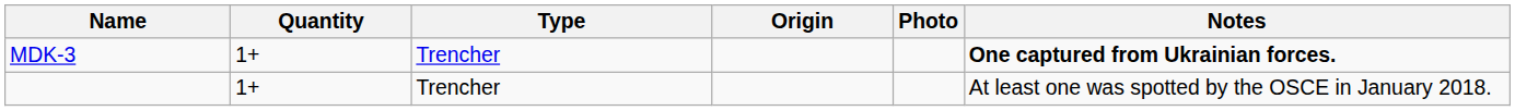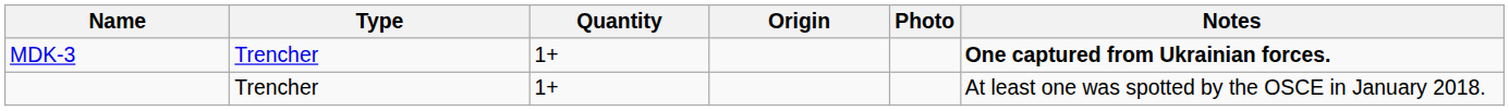 <table class="wikitable" style="width:90%;">
 <tr>
 <th style="width:15%;">Name</th>
+<th style="width:20%;">Type</th>
 <th style="width:12%;">Quantity</th>
-<th style="width:20%;">Type</th>
 <th style="width:12%;">Origin</th>
 <th>Photo</th>
 <th>Notes</th>
 </tr>
 <tr>
 <td><a href='#'>MDK-3</a></td>
+<td><a href='#'>Trencher</a></td>
 <td>1+</td>
-<td><a href='#'>Trencher</a></td>
 <td></td>
 <td></td>
 <td><strong>One captured from Ukrainian forces.</strong></td>
 </tr>
 <tr>
 <td></td>
+<td>Trencher</td>
 <td>1+</td>
-<td>Trencher</td>
 <td></td>
 <td></td>
 <td>At least one was spotted by the OSCE in January 2018.</td>
 </tr>
 </table>
